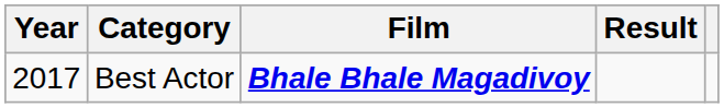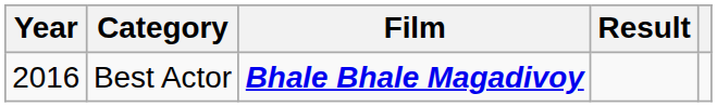 <table class="wikitable sortable plainrowheaders">
 <tr>
 <th scope="col">Year</th>
 <th scope="col">Category</th>
 <th scope="col">Film</th>
 <th scope="col">Result</th>
 <th scope="col" class="unsortable"></th>
 </tr>
 <tr>
-<td>2017</td>
+<td>2016</td>
 <td>Best Actor</td>
 <td><strong><em><a href='#'>Bhale Bhale Magadivoy</a></em></strong></td>
 <td></td>
 <td></td>
 </tr>
 </table>
